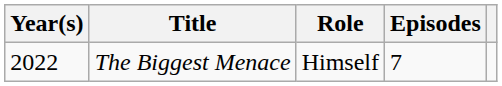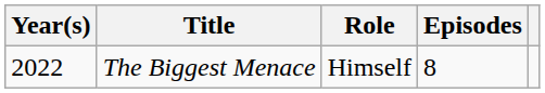 <table class="wikitable sortable">
 <tr>
 <th>Year(s)</th>
 <th scope="col">Title</th>
 <th scope="col">Role</th>
 <th>Episodes</th>
 <th scope="col" class="unsortable"></th>
 </tr>
 <tr>
 <td>2022</td>
 <td><em>The Biggest Menace</em></td>
 <td>Himself</td>
-<td>7</td>
+<td>8</td>
 <td style="text-align:center"></td>
 </tr>
 </table>
